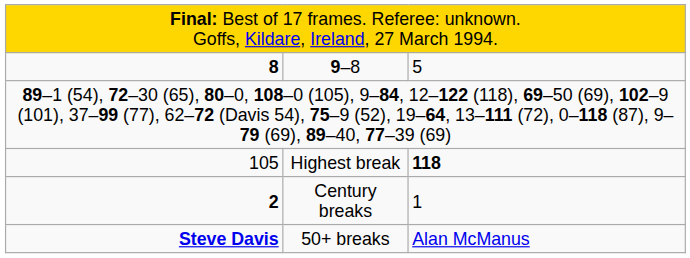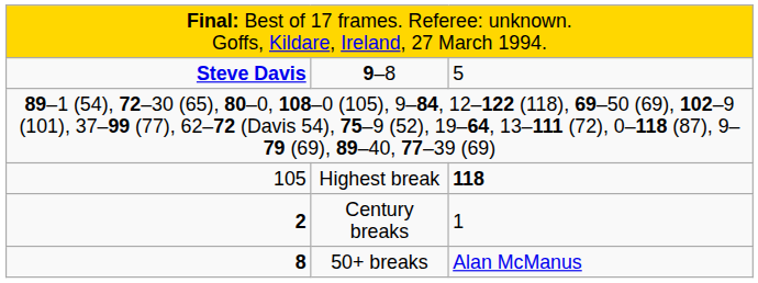 <table class="wikitable" style="font-size: 95%; margin: 1em auto 1em auto;">
 <tr>
 <td colspan="3" align="center" bgcolor="#ffd700"><strong>Final:</strong> Best of 17 frames. Referee: unknown.<br>Goffs, <a href='#'>Kildare</a>, <a href='#'>Ireland</a>, 27 March 1994.</td>
 </tr>
 <tr>
-<td align="right"><strong>8</strong></td>
+<td width="230" align="right"><strong><a href='#'>Steve Davis</a></strong> <br></td>
 <td width="100" align="center"><strong>9</strong>–8</td>
 <td>5</td>
 </tr>
 <tr>
 <td colspan="3" align="center" style="font-size: 100%"><strong>89</strong>–1 (54), <strong>72</strong>–30 (65), <strong>80</strong>–0, <strong>108</strong>–0 (105), 9–<strong>84</strong>, 12–<strong>122</strong> (118), <strong>69</strong>–50 (69), <strong>102</strong>–9 (101), 37–<strong>99</strong> (77), 62–<strong>72</strong> (Davis 54), <strong>75</strong>–9 (52), 19–<strong>64</strong>, 13–<strong>111</strong> (72), 0–<strong>118</strong> (87), 9–<strong>79</strong> (69), <strong>89</strong>–40, <strong>77</strong>–39 (69)</td>
 </tr>
 <tr>
 <td align="right">105</td>
 <td align="center">Highest break</td>
 <td><strong>118</strong></td>
 </tr>
 <tr>
 <td align="right"><strong>2</strong></td>
 <td align="center">Century breaks</td>
 <td>1</td>
 </tr>
 <tr>
-<td width="230" align="right"><strong><a href='#'>Steve Davis</a></strong> <br></td>
+<td align="right"><strong>8</strong></td>
 <td align="center">50+ breaks</td>
 <td width="230"><a href='#'>Alan McManus</a> <br></td>
 </tr>
 </table>
